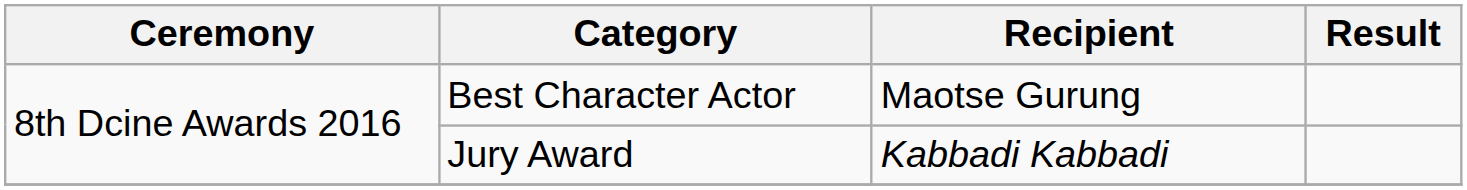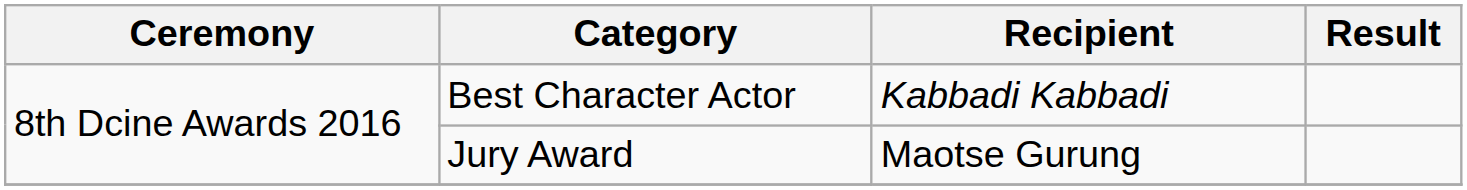 <table class="wikitable mw-collapsible " style="width:99%;"  >
 <tr>
 <th style="width:25%;" scope="col">Ceremony</th>
 <th style="width:25%;" scope="col">Category</th>
 <th style="width:25%;" scope="col">Recipient</th>
 <th style="width:8%;" scope="col">Result</th>
 </tr>
 <tr>
 <td rowspan="2">8th Dcine Awards 2016</td>
 <td>Best Character Actor</td>
-<td>Maotse Gurung</td>
+<td><em>Kabbadi Kabbadi</em></td>
 <td></td>
 </tr>
 <tr>
 <td>Jury Award</td>
-<td><em>Kabbadi Kabbadi</em></td>
+<td>Maotse Gurung</td>
 <td></td>
 </tr>
 <tr>
 </tr>
 </table>
